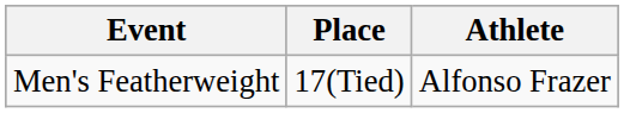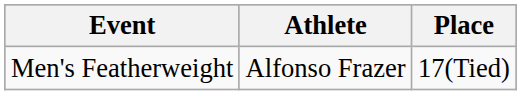 <table class="wikitable">
 <tr>
 <th>Event</th>
+<th>Athlete</th>
 <th>Place</th>
-<th>Athlete</th>
 </tr>
 <tr>
 <td>Men's Featherweight</td>
+<td>Alfonso Frazer</td>
 <td>17(Tied)</td>
-<td>Alfonso Frazer</td>
 </tr>
 </table>
